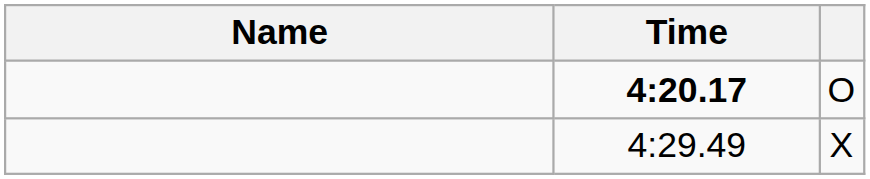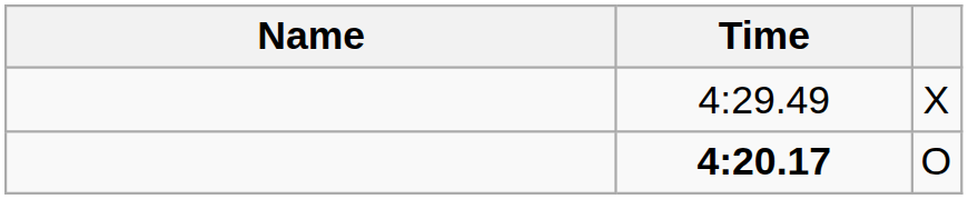 <table class="wikitable" style="text-align:center;">
 <tr>
 <th style="width:15em">Name</th>
 <th style="width:7em">Time</th>
 <th></th>
 </tr>
 <tr>
 <td align=left></td>
+<td>4:29.49</td>
+<td>X</td>
+</tr>
+<tr>
+<td align=left></td>
 <td><strong>4:20.17</strong></td>
 <td>O</td>
 </tr>
-<tr>
-<td align=left></td>
-<td>4:29.49</td>
-<td>X</td>
-</tr>
 </table>
